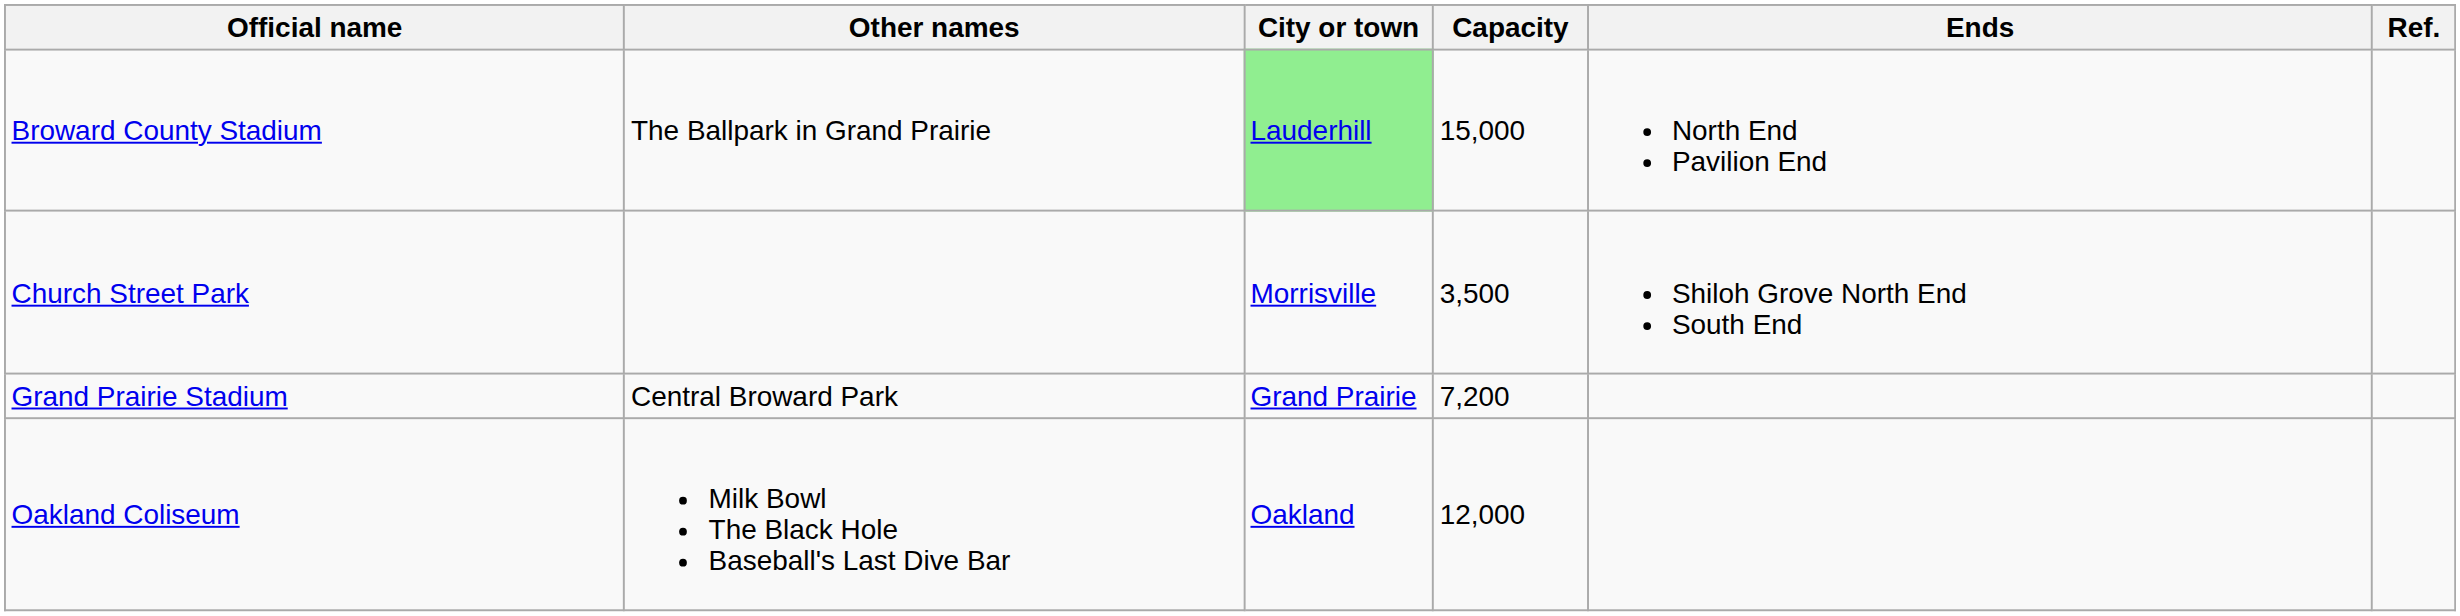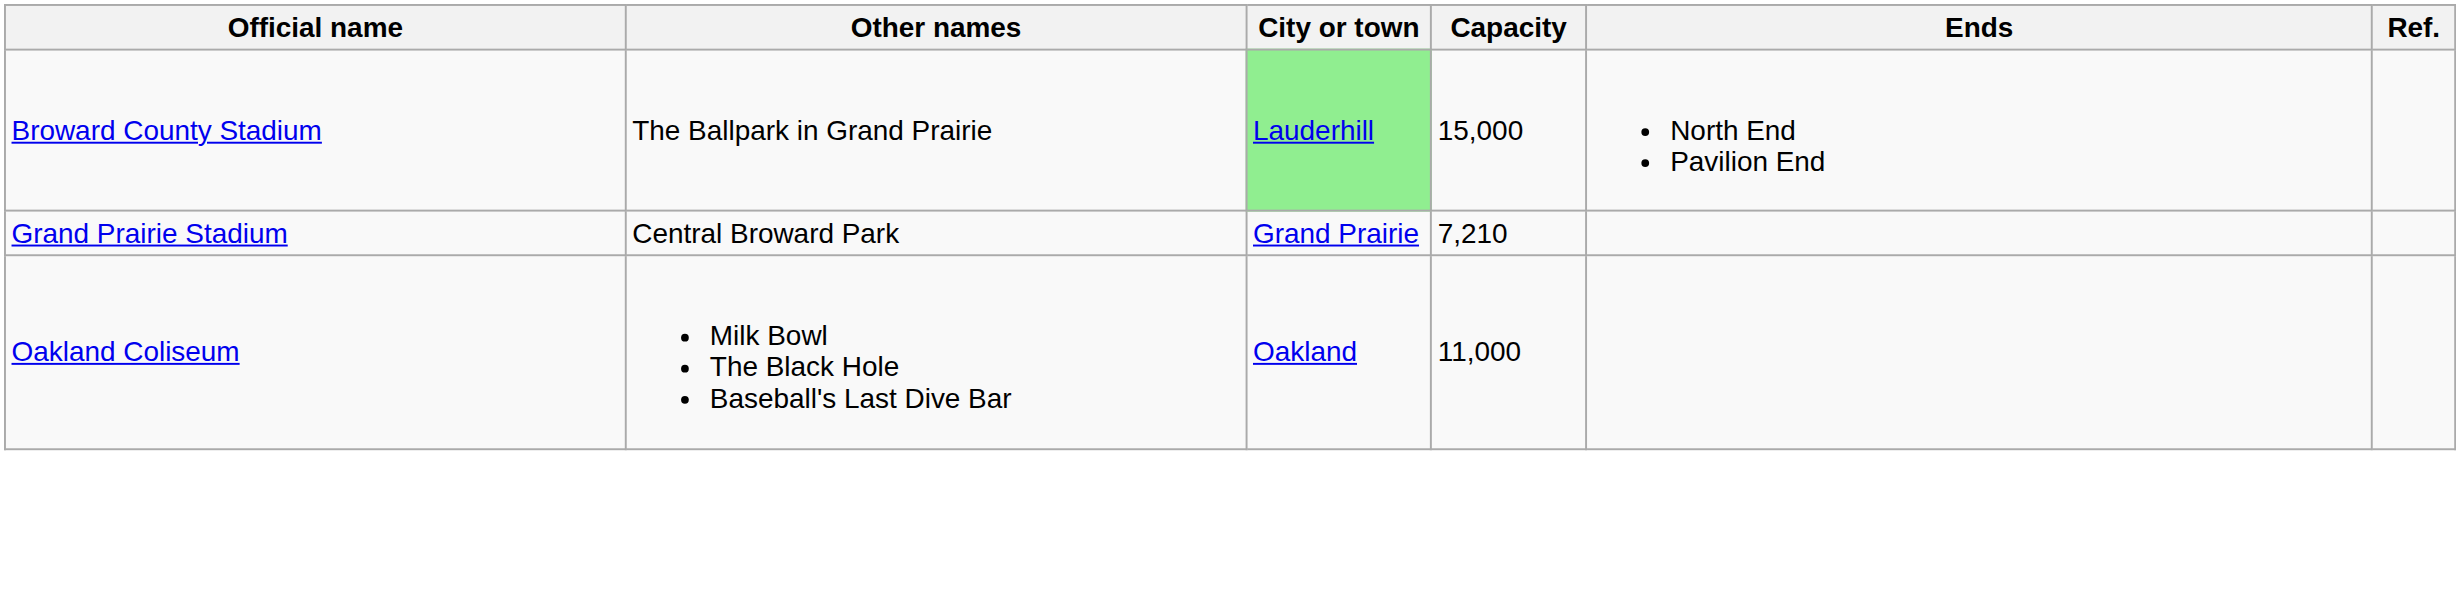 <table class="wikitable" style="font-size:90%;" width="100%">
 <tr>
 <th width="15%">Official name</th>
 <th width="15%">Other names</th>
 <th width="3%">City or town</th>
 <th width="1.5%">Capacity</th>
 <th width="19%">Ends</th>
 <th width="1%">Ref.</th>
 </tr>
 <tr>
 <td><a href='#'>Broward County Stadium</a></td>
 <td>The Ballpark in Grand Prairie</td>
 <td style="background: lightgreen;"><a href='#'>Lauderhill</a></td>
 <td>15,000</td>
 <td><br><ul><li>North End</li><li>Pavilion End</li></ul></td>
 <td></td>
 </tr>
 <tr>
-<td><a href='#'>Church Street Park</a></td>
-<td></td>
-<td><a href='#'>Morrisville</a></td>
-<td>3,500</td>
-<td><br><ul><li>Shiloh Grove North End</li><li>South End</li></ul></td>
-<td></td>
-</tr>
-<tr>
 <td><a href='#'>Grand Prairie Stadium</a></td>
 <td>Central Broward Park</td>
 <td><a href='#'>Grand Prairie</a></td>
-<td>7,200</td>
+<td>7,210</td>
 <td></td>
 <td></td>
 </tr>
 <tr>
 <td><a href='#'>Oakland Coliseum</a></td>
 <td><br><ul><li>Milk Bowl</li><li>The Black Hole</li><li>Baseball's Last Dive Bar</li></ul></td>
 <td><a href='#'>Oakland</a></td>
-<td>12,000</td>
+<td>11,000</td>
 <td></td>
 <td></td>
 </tr>
 </table>
